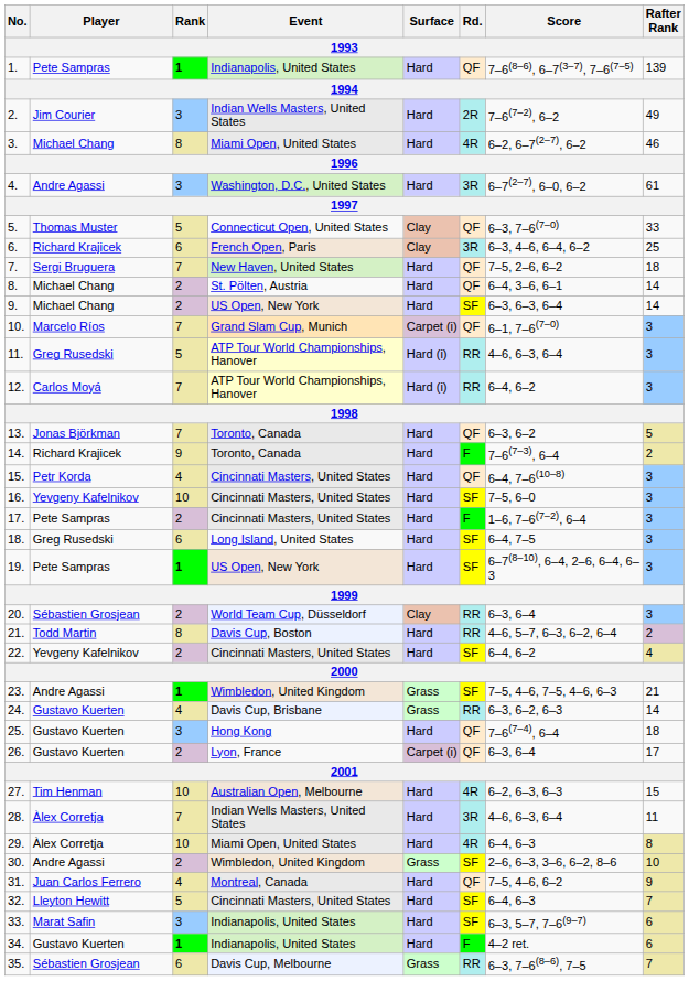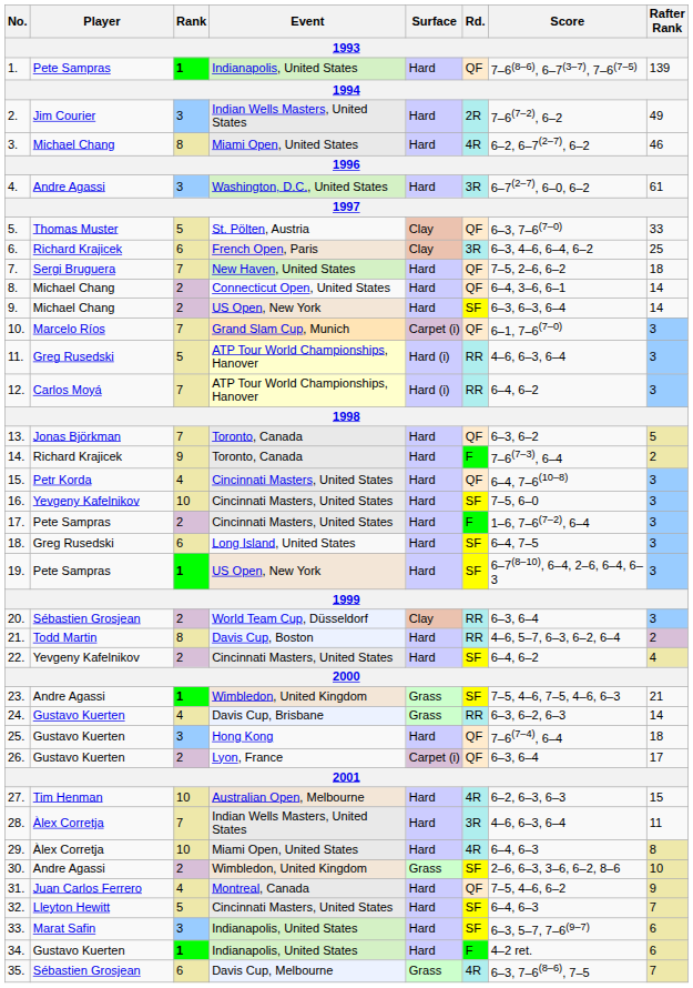 <table class="wikitable sortable">
 <tr>
 <th>No.</th>
 <th width=180>Player</th>
 <th>Rank</th>
 <th width=250>Event</th>
 <th>Surface</th>
 <th>Rd.</th>
 <th width=200>Score</th>
 <th>Rafter<br>Rank</th>
 </tr>
 <tr>
 <th colspan=8><a href='#'>1993</a></th>
 </tr>
 <tr>
 <td>1.</td>
 <td> <a href='#'>Pete Sampras</a></td>
 <td bgcolor=lime><strong>1</strong></td>
 <td bgcolor=d4f1c5><a href='#'>Indianapolis</a>, United States</td>
 <td bgcolor=CCCCFF>Hard</td>
 <td bgcolor=ffebcd>QF</td>
 <td>7–6<sup>(8–6)</sup>, 6–7<sup>(3–7)</sup>, 7–6<sup>(7–5)</sup></td>
 <td>139</td>
 </tr>
 <tr>
 <th colspan=8><a href='#'>1994</a></th>
 </tr>
 <tr>
 <td>2.</td>
 <td> <a href='#'>Jim Courier</a></td>
 <td bgcolor=99ccff>3</td>
 <td bgcolor=e9e9e9><a href='#'>Indian Wells Masters</a>, United States</td>
 <td bgcolor=CCCCFF>Hard</td>
 <td bgcolor=afeeee>2R</td>
 <td>7–6<sup>(7–2)</sup>, 6–2</td>
 <td>49</td>
 </tr>
 <tr>
 <td>3.</td>
 <td> <a href='#'>Michael Chang</a></td>
 <td bgcolor=EEE8AA>8</td>
 <td bgcolor=e9e9e9><a href='#'>Miami Open</a>, United States</td>
 <td bgcolor=CCCCFF>Hard</td>
 <td bgcolor=afeeee>4R</td>
 <td>6–2, 6–7<sup>(2–7)</sup>, 6–2</td>
 <td>46</td>
 </tr>
 <tr>
 <th colspan=8><a href='#'>1996</a></th>
 </tr>
 <tr>
 <td>4.</td>
 <td> <a href='#'>Andre Agassi</a></td>
 <td bgcolor=99ccff>3</td>
 <td bgcolor=d4f1c5><a href='#'>Washington, D.C.</a>, United States</td>
 <td bgcolor=CCCCFF>Hard</td>
 <td bgcolor=afeeee>3R</td>
 <td>6–7<sup>(2–7)</sup>, 6–0, 6–2</td>
 <td>61</td>
 </tr>
 <tr>
 <th colspan=8><a href='#'>1997</a></th>
 </tr>
 <tr>
 <td>5.</td>
 <td> <a href='#'>Thomas Muster</a></td>
 <td bgcolor=EEE8AA>5</td>
-<td><a href='#'>Connecticut Open</a>, United States</td>
+<td><a href='#'>St. Pölten</a>, Austria</td>
 <td bgcolor=#ebc2af>Clay</td>
 <td bgcolor=ffebcd>QF</td>
 <td>6–3, 7–6<sup>(7–0)</sup></td>
 <td>33</td>
 </tr>
 <tr>
 <td>6.</td>
 <td> <a href='#'>Richard Krajicek</a></td>
 <td bgcolor=EEE8AA>6</td>
 <td bgcolor=f3e6d7><a href='#'>French Open</a>, Paris</td>
 <td bgcolor=#ebc2af>Clay</td>
 <td bgcolor=afeeee>3R</td>
 <td>6–3, 4–6, 6–4, 6–2</td>
 <td>25</td>
 </tr>
 <tr>
 <td>7.</td>
 <td> <a href='#'>Sergi Bruguera</a></td>
 <td bgcolor=EEE8AA>7</td>
 <td bgcolor=d4f1c5><a href='#'>New Haven</a>, United States</td>
 <td bgcolor=CCCCFF>Hard</td>
 <td bgcolor=ffebcd>QF</td>
 <td>7–5, 2–6, 6–2</td>
 <td>18</td>
 </tr>
 <tr>
 <td>8.</td>
 <td> Michael Chang</td>
 <td bgcolor=thistle>2</td>
-<td><a href='#'>St. Pölten</a>, Austria</td>
+<td><a href='#'>Connecticut Open</a>, United States</td>
 <td bgcolor=CCCCFF>Hard</td>
 <td bgcolor=ffebcd>QF</td>
 <td>6–4, 3–6, 6–1</td>
 <td>14</td>
 </tr>
 <tr>
 <td>9.</td>
 <td> Michael Chang</td>
 <td bgcolor=thistle>2</td>
 <td bgcolor=f3e6d7><a href='#'>US Open</a>, New York</td>
 <td bgcolor=CCCCFF>Hard</td>
 <td bgcolor=yellow>SF</td>
 <td>6–3, 6–3, 6–4</td>
 <td>14</td>
 </tr>
 <tr>
 <td>10.</td>
 <td> <a href='#'>Marcelo Ríos</a></td>
 <td bgcolor=EEE8AA>7</td>
 <td bgcolor=moccasin><a href='#'>Grand Slam Cup</a>, Munich</td>
 <td bgcolor=thistle>Carpet (i)</td>
 <td bgcolor=ffebcd>QF</td>
 <td>6–1, 7–6<sup>(7–0)</sup></td>
 <td bgcolor=99ccff>3</td>
 </tr>
 <tr>
 <td>11.</td>
 <td> <a href='#'>Greg Rusedski</a></td>
 <td bgcolor=EEE8AA>5</td>
 <td bgcolor=ffffcc><a href='#'>ATP Tour World Championships</a>, Hanover</td>
 <td bgcolor=CCCCFF>Hard (i)</td>
 <td bgcolor=afeeee>RR</td>
 <td>4–6, 6–3, 6–4</td>
 <td bgcolor=99ccff>3</td>
 </tr>
 <tr>
 <td>12.</td>
 <td> <a href='#'>Carlos Moyá</a></td>
 <td bgcolor=EEE8AA>7</td>
 <td bgcolor=ffffcc>ATP Tour World Championships, Hanover</td>
 <td bgcolor=CCCCFF>Hard (i)</td>
 <td bgcolor=afeeee>RR</td>
 <td>6–4, 6–2</td>
 <td bgcolor=99ccff>3</td>
 </tr>
 <tr>
 <th colspan=8><a href='#'>1998</a></th>
 </tr>
 <tr>
 <td>13.</td>
 <td> <a href='#'>Jonas Björkman</a></td>
 <td bgcolor=EEE8AA>7</td>
 <td bgcolor=e9e9e9><a href='#'>Toronto</a>, Canada</td>
 <td bgcolor=CCCCFF>Hard</td>
 <td bgcolor=ffebcd>QF</td>
 <td>6–3, 6–2</td>
 <td bgcolor=EEE8AA>5</td>
 </tr>
 <tr>
 <td>14.</td>
 <td> Richard Krajicek</td>
 <td bgcolor=EEE8AA>9</td>
 <td bgcolor=e9e9e9>Toronto, Canada</td>
 <td bgcolor=CCCCFF>Hard</td>
 <td bgcolor=lime>F</td>
 <td>7–6<sup>(7–3)</sup>, 6–4</td>
 <td bgcolor=EEE8AA>2</td>
 </tr>
 <tr>
 <td>15.</td>
 <td> <a href='#'>Petr Korda</a></td>
 <td bgcolor=EEE8AA>4</td>
 <td bgcolor=e9e9e9><a href='#'>Cincinnati Masters</a>, United States</td>
 <td bgcolor=CCCCFF>Hard</td>
 <td bgcolor=ffebcd>QF</td>
 <td>6–4, 7–6<sup>(10–8)</sup></td>
 <td bgcolor=99ccff>3</td>
 </tr>
 <tr>
 <td>16.</td>
 <td> <a href='#'>Yevgeny Kafelnikov</a></td>
 <td bgcolor=EEE8AA>10</td>
 <td bgcolor=e9e9e9>Cincinnati Masters, United States</td>
 <td bgcolor=CCCCFF>Hard</td>
 <td bgcolor=yellow>SF</td>
 <td>7–5, 6–0</td>
 <td bgcolor=99ccff>3</td>
 </tr>
 <tr>
 <td>17.</td>
 <td> Pete Sampras</td>
 <td bgcolor=thistle>2</td>
 <td bgcolor=e9e9e9>Cincinnati Masters, United States</td>
 <td bgcolor=CCCCFF>Hard</td>
 <td bgcolor=lime>F</td>
 <td>1–6, 7–6<sup>(7–2)</sup>, 6–4</td>
 <td bgcolor=99ccff>3</td>
 </tr>
 <tr>
 <td>18.</td>
 <td> Greg Rusedski</td>
 <td bgcolor=EEE8AA>6</td>
 <td><a href='#'>Long Island</a>, United States</td>
 <td bgcolor=CCCCFF>Hard</td>
 <td bgcolor=yellow>SF</td>
 <td>6–4, 7–5</td>
 <td bgcolor=99ccff>3</td>
 </tr>
 <tr>
 <td>19.</td>
 <td> Pete Sampras</td>
 <td bgcolor=lime><strong>1</strong></td>
 <td bgcolor=f3e6d7><a href='#'>US Open</a>, New York</td>
 <td bgcolor=CCCCFF>Hard</td>
 <td bgcolor=yellow>SF</td>
 <td>6–7<sup>(8–10)</sup>, 6–4, 2–6, 6–4, 6–3</td>
 <td bgcolor=99ccff>3</td>
 </tr>
 <tr>
 <th colspan=8><a href='#'>1999</a></th>
 </tr>
 <tr>
 <td>20.</td>
 <td> <a href='#'>Sébastien Grosjean</a></td>
 <td bgcolor=thistle>2</td>
 <td bgcolor=ECF2FF><a href='#'>World Team Cup</a>, Düsseldorf</td>
 <td bgcolor=#ebc2af>Clay</td>
 <td bgcolor=afeeee>RR</td>
 <td>6–3, 6–4</td>
 <td bgcolor=99ccff>3</td>
 </tr>
 <tr>
 <td>21.</td>
 <td> <a href='#'>Todd Martin</a></td>
 <td bgcolor=EEE8AA>8</td>
 <td bgcolor=ECF2FF><a href='#'>Davis Cup</a>, Boston</td>
 <td bgcolor=CCCCFF>Hard</td>
 <td bgcolor=afeeee>RR</td>
 <td>4–6, 5–7, 6–3, 6–2, 6–4</td>
 <td bgcolor=thistle>2</td>
 </tr>
 <tr>
 <td>22.</td>
 <td> Yevgeny Kafelnikov</td>
 <td bgcolor=thistle>2</td>
 <td bgcolor=e9e9e9>Cincinnati Masters, United States</td>
 <td bgcolor=CCCCFF>Hard</td>
 <td bgcolor=yellow>SF</td>
 <td>6–4, 6–2</td>
 <td bgcolor=EEE8AA>4</td>
 </tr>
 <tr>
 <th colspan=8><a href='#'>2000</a></th>
 </tr>
 <tr>
 <td>23.</td>
 <td> Andre Agassi</td>
 <td bgcolor=lime><strong>1</strong></td>
 <td bgcolor=f3e6d7><a href='#'>Wimbledon</a>, United Kingdom</td>
 <td bgcolor=#cfc>Grass</td>
 <td bgcolor=yellow>SF</td>
 <td>7–5, 4–6, 7–5, 4–6, 6–3</td>
 <td>21</td>
 </tr>
 <tr>
 <td>24.</td>
 <td> <a href='#'>Gustavo Kuerten</a></td>
 <td bgcolor=EEE8AA>4</td>
 <td bgcolor=ECF2FF>Davis Cup, Brisbane</td>
 <td bgcolor=#cfc>Grass</td>
 <td bgcolor=afeeee>RR</td>
 <td>6–3, 6–2, 6–3</td>
 <td>14</td>
 </tr>
 <tr>
 <td>25.</td>
 <td> Gustavo Kuerten</td>
 <td bgcolor=99ccff>3</td>
 <td><a href='#'>Hong Kong</a></td>
 <td bgcolor=CCCCFF>Hard</td>
 <td bgcolor=ffebcd>QF</td>
 <td>7–6<sup>(7–4)</sup>, 6–4</td>
 <td>18</td>
 </tr>
 <tr>
 <td>26.</td>
 <td> Gustavo Kuerten</td>
 <td bgcolor=thistle>2</td>
 <td><a href='#'>Lyon</a>, France</td>
 <td bgcolor=thistle>Carpet (i)</td>
 <td bgcolor=ffebcd>QF</td>
 <td>6–3, 6–4</td>
 <td>17</td>
 </tr>
 <tr>
 <th colspan=8><a href='#'>2001</a></th>
 </tr>
 <tr>
 <td>27.</td>
 <td> <a href='#'>Tim Henman</a></td>
 <td bgcolor=EEE8AA>10</td>
 <td bgcolor=f3e6d7><a href='#'>Australian Open</a>, Melbourne</td>
 <td bgcolor=CCCCFF>Hard</td>
 <td bgcolor=afeeee>4R</td>
 <td>6–2, 6–3, 6–3</td>
 <td>15</td>
 </tr>
 <tr>
 <td>28.</td>
 <td> <a href='#'>Àlex Corretja</a></td>
 <td bgcolor=EEE8AA>7</td>
 <td bgcolor=e9e9e9>Indian Wells Masters, United States</td>
 <td bgcolor=CCCCFF>Hard</td>
 <td bgcolor=afeeee>3R</td>
 <td>4–6, 6–3, 6–4</td>
 <td>11</td>
 </tr>
 <tr>
 <td>29.</td>
 <td> Àlex Corretja</td>
 <td bgcolor=EEE8AA>10</td>
 <td bgcolor=e9e9e9>Miami Open, United States</td>
 <td bgcolor=CCCCFF>Hard</td>
 <td bgcolor=afeeee>4R</td>
 <td>6–4, 6–3</td>
 <td bgcolor=EEE8AA>8</td>
 </tr>
 <tr>
 <td>30.</td>
 <td> Andre Agassi</td>
 <td bgcolor=thistle>2</td>
 <td bgcolor=f3e6d7>Wimbledon, United Kingdom</td>
 <td bgcolor=#cfc>Grass</td>
 <td bgcolor=yellow>SF</td>
 <td>2–6, 6–3, 3–6, 6–2, 8–6</td>
 <td bgcolor=EEE8AA>10</td>
 </tr>
 <tr>
 <td>31.</td>
 <td> <a href='#'>Juan Carlos Ferrero</a></td>
 <td bgcolor=EEE8AA>4</td>
 <td bgcolor=e9e9e9><a href='#'>Montreal</a>, Canada</td>
 <td bgcolor=CCCCFF>Hard</td>
 <td bgcolor=ffebcd>QF</td>
 <td>7–5, 4–6, 6–2</td>
 <td bgcolor=EEE8AA>9</td>
 </tr>
 <tr>
 <td>32.</td>
 <td> <a href='#'>Lleyton Hewitt</a></td>
 <td bgcolor=EEE8AA>5</td>
 <td bgcolor=e9e9e9>Cincinnati Masters, United States</td>
 <td bgcolor=CCCCFF>Hard</td>
 <td bgcolor=yellow>SF</td>
 <td>6–4, 6–3</td>
 <td bgcolor=EEE8AA>7</td>
 </tr>
 <tr>
 <td>33.</td>
 <td> <a href='#'>Marat Safin</a></td>
 <td bgcolor=99ccff>3</td>
 <td bgcolor=d4f1c5>Indianapolis, United States</td>
 <td bgcolor=CCCCFF>Hard</td>
 <td bgcolor=yellow>SF</td>
 <td>6–3, 5–7, 7–6<sup>(9–7)</sup></td>
 <td bgcolor=EEE8AA>6</td>
 </tr>
 <tr>
 <td>34.</td>
 <td> Gustavo Kuerten</td>
 <td bgcolor=lime><strong>1</strong></td>
 <td bgcolor=d4f1c5>Indianapolis, United States</td>
 <td bgcolor=CCCCFF>Hard</td>
 <td bgcolor=lime>F</td>
 <td>4–2 ret.</td>
 <td bgcolor=EEE8AA>6</td>
 </tr>
 <tr>
 <td>35.</td>
 <td> <a href='#'>Sébastien Grosjean</a></td>
 <td bgcolor=EEE8AA>6</td>
 <td bgcolor=ECF2FF>Davis Cup, Melbourne</td>
 <td bgcolor=#cfc>Grass</td>
-<td bgcolor=afeeee>RR</td>
+<td bgcolor=afeeee>4R</td>
 <td>6–3, 7–6<sup>(8–6)</sup>, 7–5</td>
 <td bgcolor=EEE8AA>7</td>
 </tr>
 </table>
